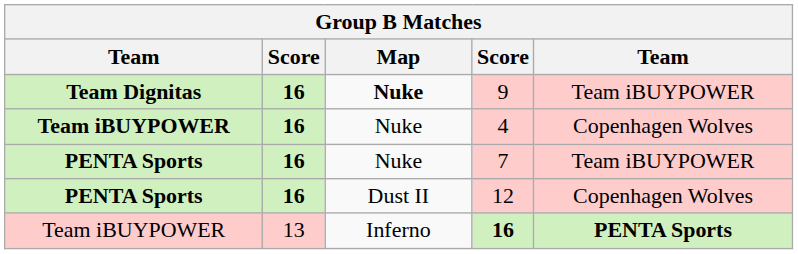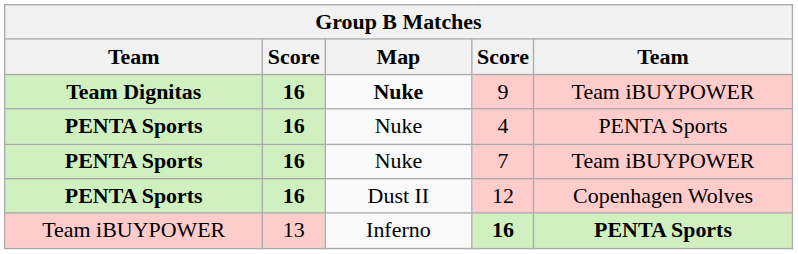 <table class="wikitable" style="text-align: center;">
 <tr>
 <th colspan=5>Group B Matches</th>
 </tr>
 <tr>
 <th width="181px">Team</th>
 <th width="20px">Score</th>
 <th width="100px">Map</th>
 <th width="20px">Score</th>
 <th width="181px">Team</th>
 </tr>
 <tr>
 <td style="background: #D0F0C0;"><strong>Team Dignitas</strong></td>
 <td style="background: #D0F0C0;"><strong>16</strong></td>
 <td><strong>Nuke</strong></td>
 <td style="background: #FFCCCC;">9</td>
 <td style="background: #FFCCCC;">Team iBUYPOWER</td>
 </tr>
 <tr>
-<td style="background: #D0F0C0;"><strong>Team iBUYPOWER</strong></td>
+<td style="background: #D0F0C0;"><strong>PENTA Sports</strong></td>
 <td style="background: #D0F0C0;"><strong>16</strong></td>
 <td>Nuke</td>
 <td style="background: #FFCCCC;">4</td>
-<td style="background: #FFCCCC;">Copenhagen Wolves</td>
+<td style="background: #FFCCCC;">PENTA Sports</td>
 </tr>
 <tr>
 <td style="background: #D0F0C0;"><strong>PENTA Sports</strong></td>
 <td style="background: #D0F0C0;"><strong>16</strong></td>
 <td>Nuke</td>
 <td style="background: #FFCCCC;">7</td>
 <td style="background: #FFCCCC;">Team iBUYPOWER</td>
 </tr>
 <tr>
 <td style="background: #D0F0C0;"><strong>PENTA Sports</strong></td>
 <td style="background: #D0F0C0;"><strong>16</strong></td>
 <td>Dust II</td>
 <td style="background: #FFCCCC;">12</td>
 <td style="background: #FFCCCC;">Copenhagen Wolves</td>
 </tr>
 <tr>
 <td style="background: #FFCCCC;">Team iBUYPOWER</td>
 <td style="background: #FFCCCC;">13</td>
 <td>Inferno</td>
 <td style="background: #D0F0C0;"><strong>16</strong></td>
 <td style="background: #D0F0C0;"><strong>PENTA Sports</strong></td>
 </tr>
 </table>
